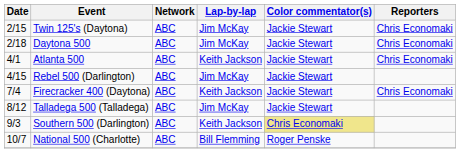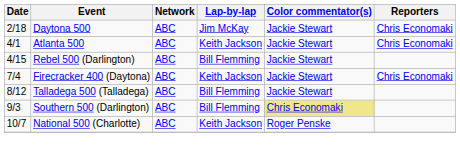 <table class=wikitable>
 <tr>
 <th>Date</th>
 <th>Event</th>
 <th>Network</th>
 <th><a href='#'>Lap-by-lap</a></th>
 <th><a href='#'>Color commentator(s)</a></th>
 <th>Reporters</th>
-</tr>
-<tr>
-<td>2/15</td>
-<td><a href='#'>Twin 125's</a> (Daytona)</td>
-<td><a href='#'>ABC</a></td>
-<td><a href='#'>Jim McKay</a></td>
-<td><a href='#'>Jackie Stewart</a></td>
-<td><a href='#'>Chris Economaki</a></td>
 </tr>
 <tr>
 <td>2/18</td>
 <td><a href='#'>Daytona 500</a></td>
 <td><a href='#'>ABC</a></td>
 <td><a href='#'>Jim McKay</a></td>
 <td><a href='#'>Jackie Stewart</a></td>
 <td><a href='#'>Chris Economaki</a></td>
 </tr>
 <tr>
 <td>4/1</td>
 <td><a href='#'>Atlanta 500</a></td>
 <td><a href='#'>ABC</a></td>
 <td><a href='#'>Keith Jackson</a></td>
 <td><a href='#'>Jackie Stewart</a></td>
 <td><a href='#'>Chris Economaki</a></td>
 </tr>
 <tr>
 <td>4/15</td>
 <td><a href='#'>Rebel 500</a> (Darlington)</td>
 <td><a href='#'>ABC</a></td>
-<td><a href='#'>Jim McKay</a></td>
+<td><a href='#'>Bill Flemming</a></td>
 <td><a href='#'>Jackie Stewart</a></td>
 <td></td>
 </tr>
 <tr>
 <td>7/4</td>
 <td><a href='#'>Firecracker 400</a> (Daytona)</td>
 <td><a href='#'>ABC</a></td>
 <td><a href='#'>Keith Jackson</a></td>
 <td><a href='#'>Jackie Stewart</a></td>
 <td><a href='#'>Chris Economaki</a></td>
 </tr>
 <tr>
 <td>8/12</td>
 <td><a href='#'>Talladega 500</a> (Talladega)</td>
 <td><a href='#'>ABC</a></td>
-<td><a href='#'>Jim McKay</a></td>
+<td><a href='#'>Bill Flemming</a></td>
 <td><a href='#'>Jackie Stewart</a></td>
 <td></td>
 </tr>
 <tr>
 <td>9/3</td>
 <td><a href='#'>Southern 500</a> (Darlington)</td>
 <td><a href='#'>ABC</a></td>
-<td><a href='#'>Keith Jackson</a></td>
+<td><a href='#'>Bill Flemming</a></td>
 <td style="background: khaki;"><a href='#'>Chris Economaki</a></td>
 <td></td>
 </tr>
 <tr>
 <td>10/7</td>
 <td><a href='#'>National 500</a> (Charlotte)</td>
 <td><a href='#'>ABC</a></td>
-<td><a href='#'>Bill Flemming</a></td>
+<td><a href='#'>Keith Jackson</a></td>
 <td><a href='#'>Roger Penske</a></td>
 <td></td>
 </tr>
 <tr>
 </tr>
 </table>
